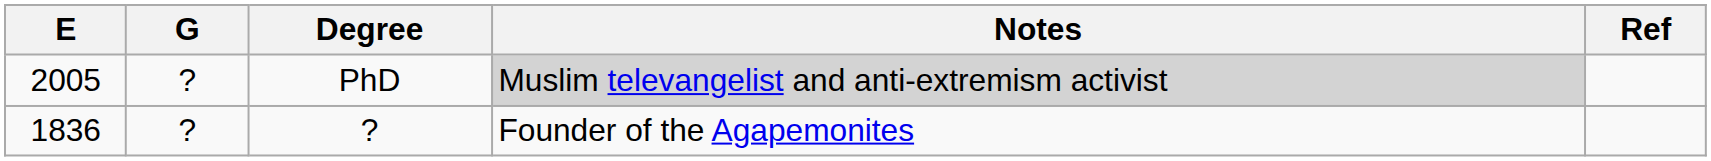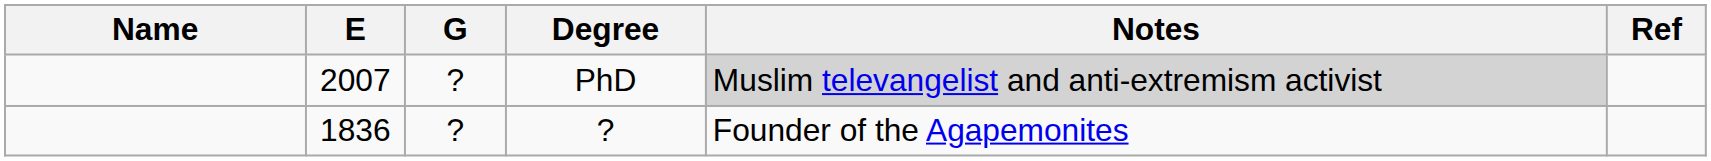 <table class="wikitable sortable">
 <tr>
+<th scope="column" width="15%">Name</th>
 <th scope="column" width="5%" class="unsortable">E</th>
 <th scope="column" width="5%" class="unsortable">G</th>
 <th scope="column" width="10%" class="unsortable">Degree</th>
 <th scope="column" width="45%" class="unsortable">Notes</th>
 <th scope="column" width="5%" class="unsortable">Ref</th>
 </tr>
 <tr valign="top">
-<td align="center">2005</td>
+<td></td>
+<td align="center">2007</td>
 <td align="center">?</td>
 <td align="center">PhD</td>
 <td style="background: lightgrey;">Muslim <a href='#'>televangelist</a> and anti-extremism activist</td>
 <td align="center"></td>
 </tr>
 <tr valign="top">
+<td></td>
 <td align="center">1836</td>
 <td align="center">?</td>
 <td align="center">?</td>
 <td>Founder of the <a href='#'>Agapemonites</a></td>
 <td align="center"></td>
 </tr>
 </table>
